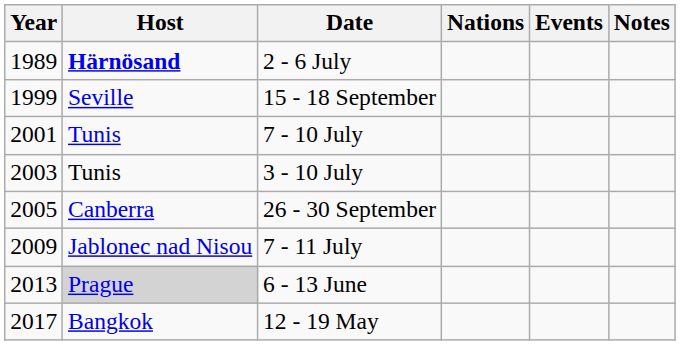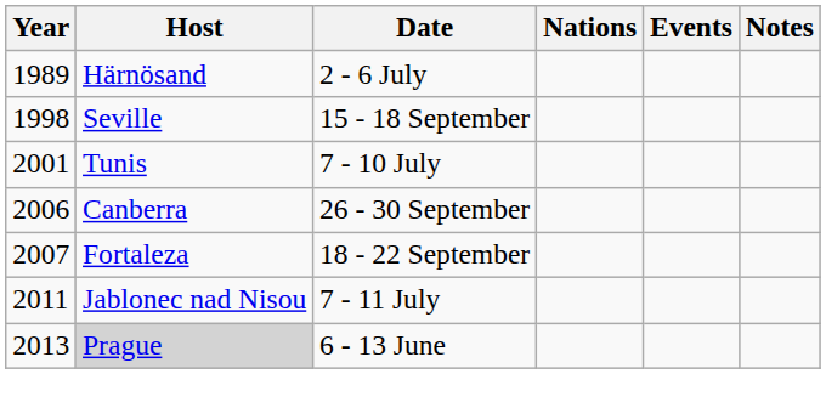 <table class="wikitable">
 <tr>
 <th>Year</th>
 <th>Host</th>
 <th>Date</th>
 <th>Nations</th>
 <th>Events</th>
 <th>Notes</th>
 </tr>
 <tr>
 <td>1989</td>
-<td><strong> <a href='#'>Härnösand</a></strong></td>
+<td> <a href='#'>Härnösand</a></td>
 <td>2 - 6 July</td>
 <td></td>
 <td></td>
 <td></td>
 </tr>
 <tr>
-<td>1999</td>
+<td>1998</td>
 <td> <a href='#'>Seville</a></td>
 <td>15 - 18 September</td>
 <td></td>
 <td></td>
 <td></td>
 </tr>
 <tr>
 <td>2001</td>
 <td> <a href='#'>Tunis</a></td>
 <td>7 - 10 July</td>
 <td></td>
 <td></td>
 <td></td>
 </tr>
 <tr>
-<td>2003</td>
-<td> Tunis</td>
-<td>3 - 10 July</td>
-<td></td>
-<td></td>
-<td></td>
-</tr>
-<tr>
-<td>2005</td>
+<td>2006</td>
 <td> <a href='#'>Canberra</a></td>
 <td>26 - 30 September</td>
 <td></td>
 <td></td>
 <td></td>
 </tr>
 <tr>
-<td>2009</td>
+<td>2007</td>
+<td> <a href='#'>Fortaleza</a></td>
+<td>18 - 22 September</td>
+<td></td>
+<td></td>
+<td></td>
+</tr>
+<tr>
+<td>2011</td>
 <td> <a href='#'>Jablonec nad Nisou</a></td>
 <td>7 - 11 July</td>
 <td></td>
 <td></td>
 <td></td>
 </tr>
 <tr>
 <td>2013</td>
 <td style="background: lightgrey;"> <a href='#'>Prague</a></td>
 <td>6 - 13 June</td>
 <td></td>
 <td></td>
 <td></td>
 </tr>
-<tr>
-<td>2017</td>
-<td> <a href='#'>Bangkok</a></td>
-<td>12 - 19 May</td>
-<td></td>
-<td></td>
-<td></td>
-</tr>
 </table>
